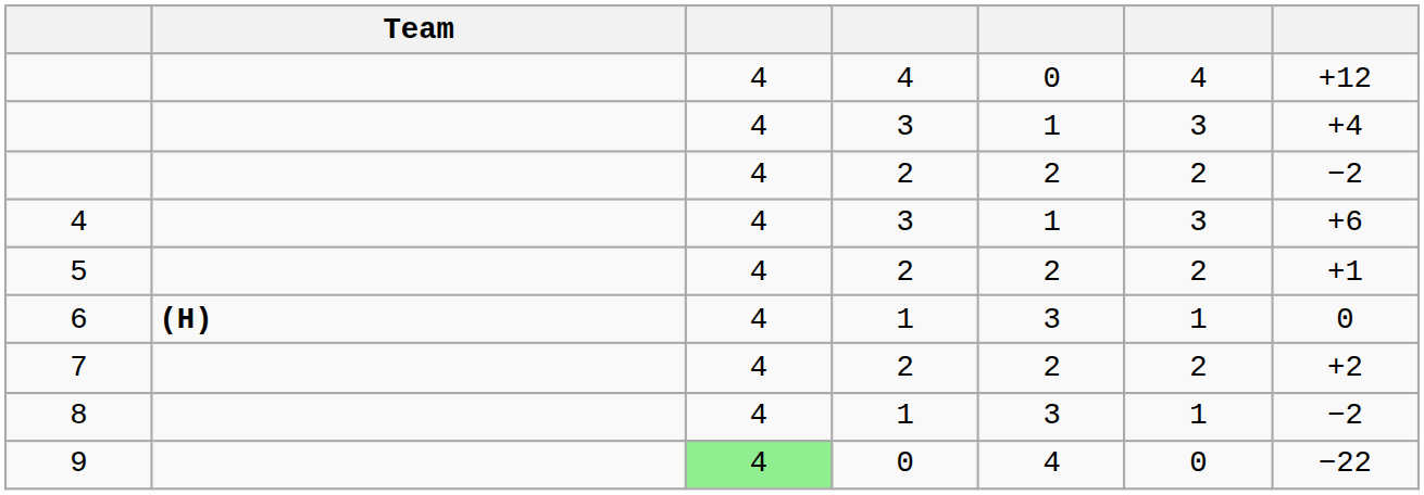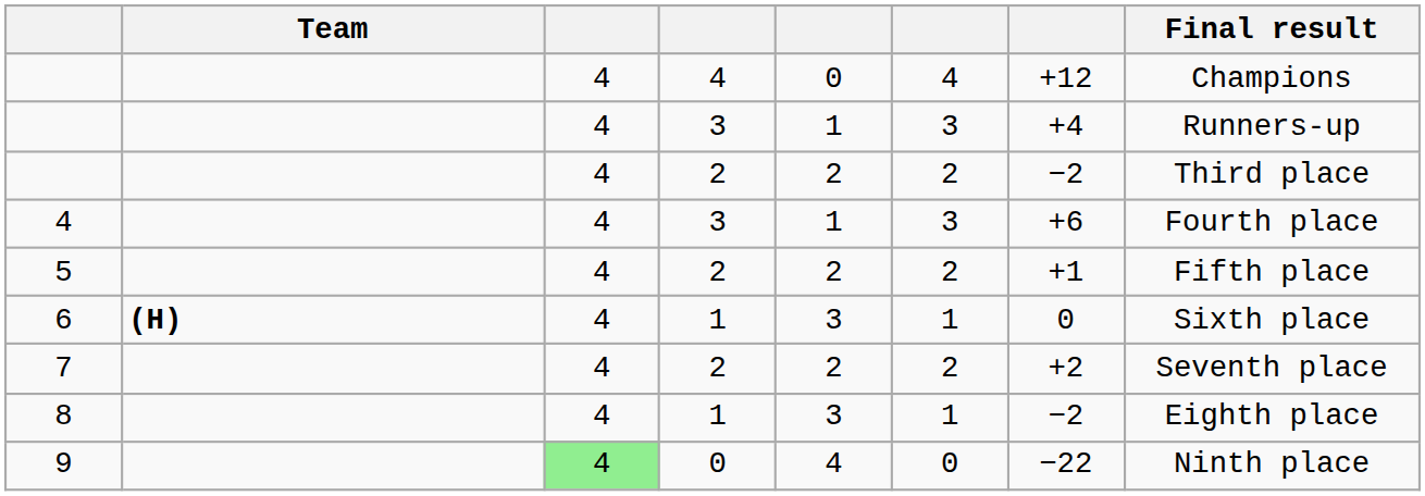 <table class="wikitable" style="text-align:center;" width="620">
 <tr>
 <th width="5.5%"></th>
 <th width="20%">Team</th>
 <th width="5.5%"></th>
 <th width="5.5%"></th>
 <th width="5.5%"></th>
 <th width="5.5%"></th>
 <th width="5.5%"></th>
+<th width="14%">Final result</th>
 </tr>
 <tr>
 <td></td>
 <td align="left"></td>
 <td>4</td>
 <td>4</td>
 <td>0</td>
 <td>4</td>
 <td>+12</td>
+<td>Champions</td>
 </tr>
 <tr>
 <td></td>
 <td align="left"></td>
 <td>4</td>
 <td>3</td>
 <td>1</td>
 <td>3</td>
 <td>+4</td>
+<td>Runners-up</td>
 </tr>
 <tr>
 <td></td>
 <td align="left"></td>
 <td>4</td>
 <td>2</td>
 <td>2</td>
 <td>2</td>
 <td>−2</td>
+<td>Third place</td>
 </tr>
 <tr>
 <td>4</td>
 <td align="left"></td>
 <td>4</td>
 <td>3</td>
 <td>1</td>
 <td>3</td>
 <td>+6</td>
+<td>Fourth place</td>
 </tr>
 <tr>
 <td>5</td>
 <td align="left"></td>
 <td>4</td>
 <td>2</td>
 <td>2</td>
 <td>2</td>
 <td>+1</td>
+<td>Fifth place</td>
 </tr>
 <tr>
 <td>6</td>
 <td align="left"> <strong>(H)</strong></td>
 <td>4</td>
 <td>1</td>
 <td>3</td>
 <td>1</td>
 <td>0</td>
+<td>Sixth place</td>
 </tr>
 <tr>
 <td>7</td>
 <td align="left"></td>
 <td>4</td>
 <td>2</td>
 <td>2</td>
 <td>2</td>
 <td>+2</td>
+<td>Seventh place</td>
 </tr>
 <tr>
 <td>8</td>
 <td align="left"></td>
 <td>4</td>
 <td>1</td>
 <td>3</td>
 <td>1</td>
 <td>−2</td>
+<td>Eighth place</td>
 </tr>
 <tr>
 <td>9</td>
 <td align="left"></td>
 <td style="background: lightgreen;">4</td>
 <td>0</td>
 <td>4</td>
 <td>0</td>
 <td>−22</td>
+<td>Ninth place</td>
 </tr>
 </table>
